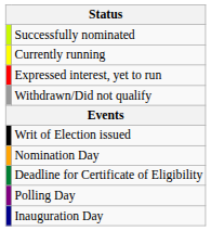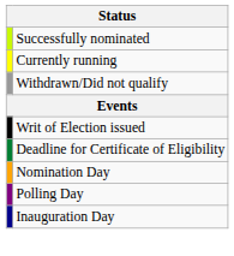 <table class="wikitable"  style="float:right; margin:11px">
 <tr>
 <th colspan=2>Status</th>
 </tr>
 <tr>
 <td style="background:#c8f902;"></td>
 <td>Successfully nominated</td>
 </tr>
 <tr>
 <td style="background:yellow;"></td>
 <td>Currently running</td>
 </tr>
 <tr>
-<td style="background:red;"></td>
-<td>Expressed interest, yet to run</td>
-</tr>
-<tr>
 <td style="background:#999;"></td>
 <td>Withdrawn/Did not qualify</td>
 </tr>
 <tr>
 <th colspan=2>Events</th>
 </tr>
 <tr>
 <td style="background:black;"></td>
 <td>Writ of Election issued</td>
 </tr>
 <tr>
+<td style="background:#007f33;"></td>
+<td>Deadline for Certificate of Eligibility</td>
+</tr>
+<tr>
 <td style="background:#FFA505"></td>
 <td>Nomination Day</td>
-</tr>
-<tr>
-<td style="background:#007f33;"></td>
-<td>Deadline for Certificate of Eligibility</td>
 </tr>
 <tr>
 <td style="background:purple"></td>
 <td>Polling Day</td>
 </tr>
 <tr>
 <td style="background:darkblue"></td>
 <td>Inauguration Day</td>
 </tr>
 </table>
